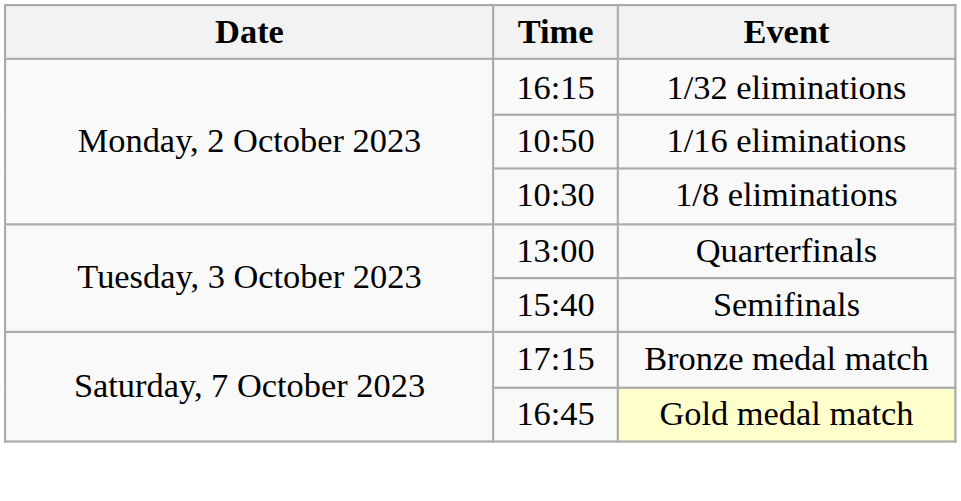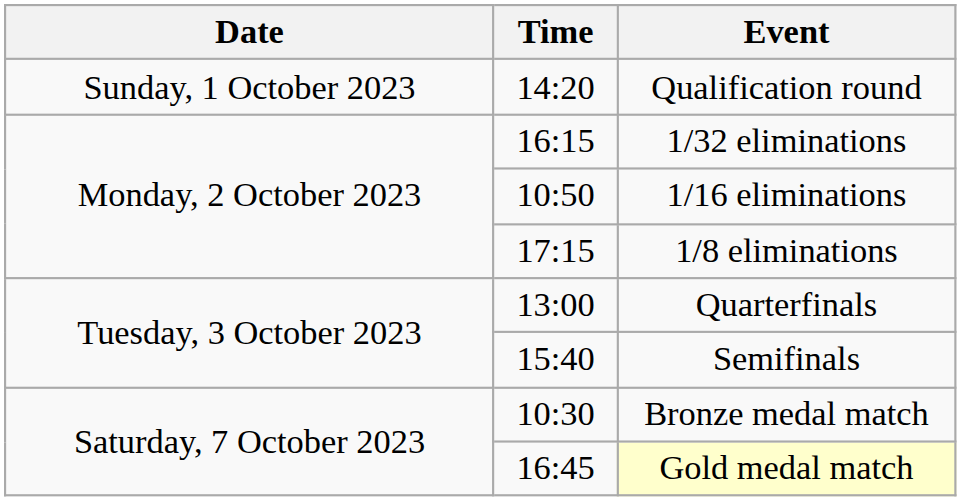 <table class = "wikitable" style="text-align:center;">
 <tr>
 <th width="220">Date</th>
 <th width="50">Time</th>
 <th width="150">Event</th>
+</tr>
+<tr>
+<td>Sunday, 1 October 2023</td>
+<td>14:20</td>
+<td>Qualification round</td>
 </tr>
 <tr>
 <td rowspan="3">Monday, 2 October 2023</td>
 <td>16:15</td>
 <td>1/32 eliminations</td>
 </tr>
 <tr>
 <td>10:50</td>
 <td>1/16 eliminations</td>
 </tr>
 <tr>
-<td>10:30</td>
+<td>17:15</td>
 <td>1/8 eliminations</td>
 </tr>
 <tr>
 <td rowspan="2">Tuesday, 3 October 2023</td>
 <td>13:00</td>
 <td>Quarterfinals</td>
 </tr>
 <tr>
 <td>15:40</td>
 <td>Semifinals</td>
 </tr>
 <tr>
 <td rowspan="2">Saturday, 7 October 2023</td>
-<td>17:15</td>
+<td>10:30</td>
 <td>Bronze medal match</td>
 </tr>
 <tr>
 <td>16:45</td>
 <td bgcolor=ffffcc>Gold medal match</td>
 </tr>
 </table>
